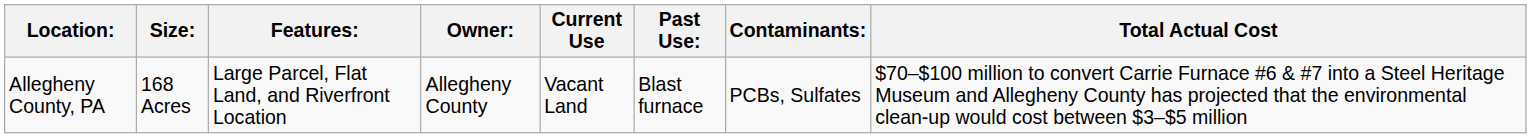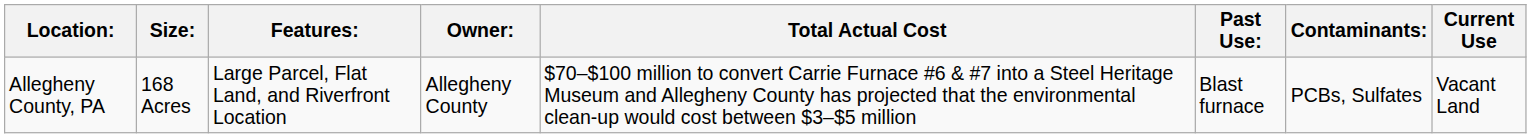 <table class="wikitable">
 <tr>
 <th>Location:</th>
 <th>Size:</th>
 <th>Features:</th>
 <th>Owner:</th>
-<th>Current Use</th>
+<th>Total Actual Cost</th>
 <th>Past Use:</th>
 <th>Contaminants:</th>
-<th>Total Actual Cost</th>
+<th>Current Use</th>
 </tr>
 <tr>
 <td>Allegheny County, PA</td>
 <td>168 Acres</td>
 <td>Large Parcel, Flat Land, and Riverfront Location</td>
 <td>Allegheny County</td>
-<td>Vacant Land</td>
+<td>$70–$100 million to convert Carrie Furnace #6 & #7 into a Steel Heritage Museum and Allegheny County has projected that the environmental clean-up would cost between $3–$5 million</td>
 <td>Blast furnace</td>
 <td>PCBs, Sulfates</td>
-<td>$70–$100 million to convert Carrie Furnace #6 & #7 into a Steel Heritage Museum and Allegheny County has projected that the environmental clean-up would cost between $3–$5 million</td>
+<td>Vacant Land</td>
 </tr>
 </table>
